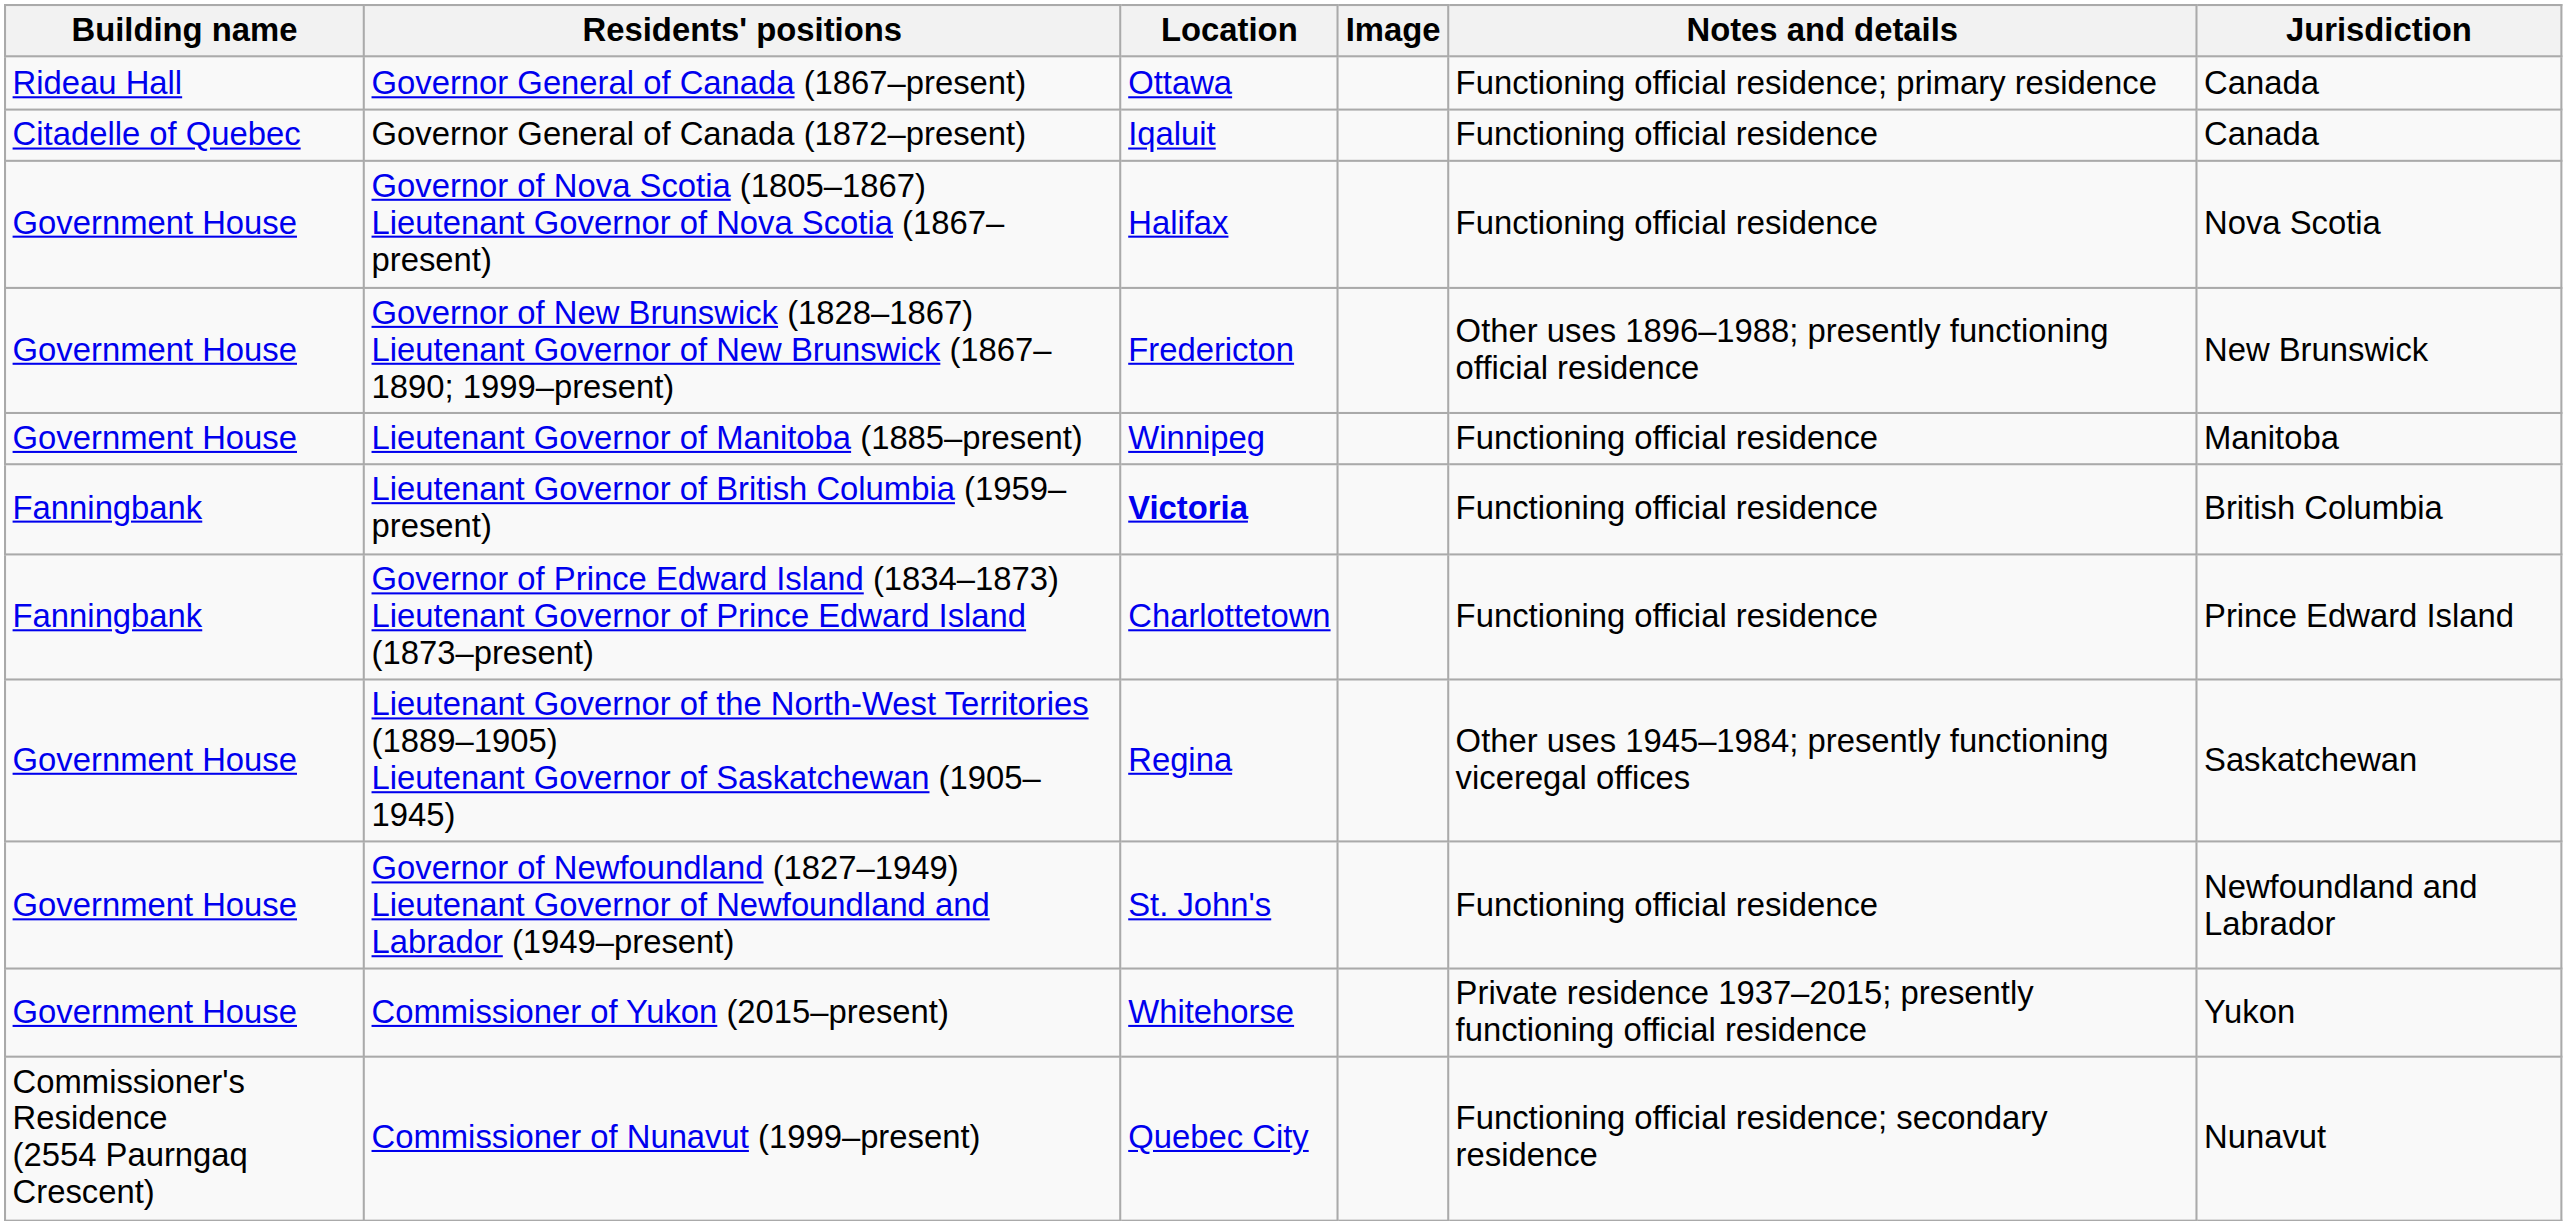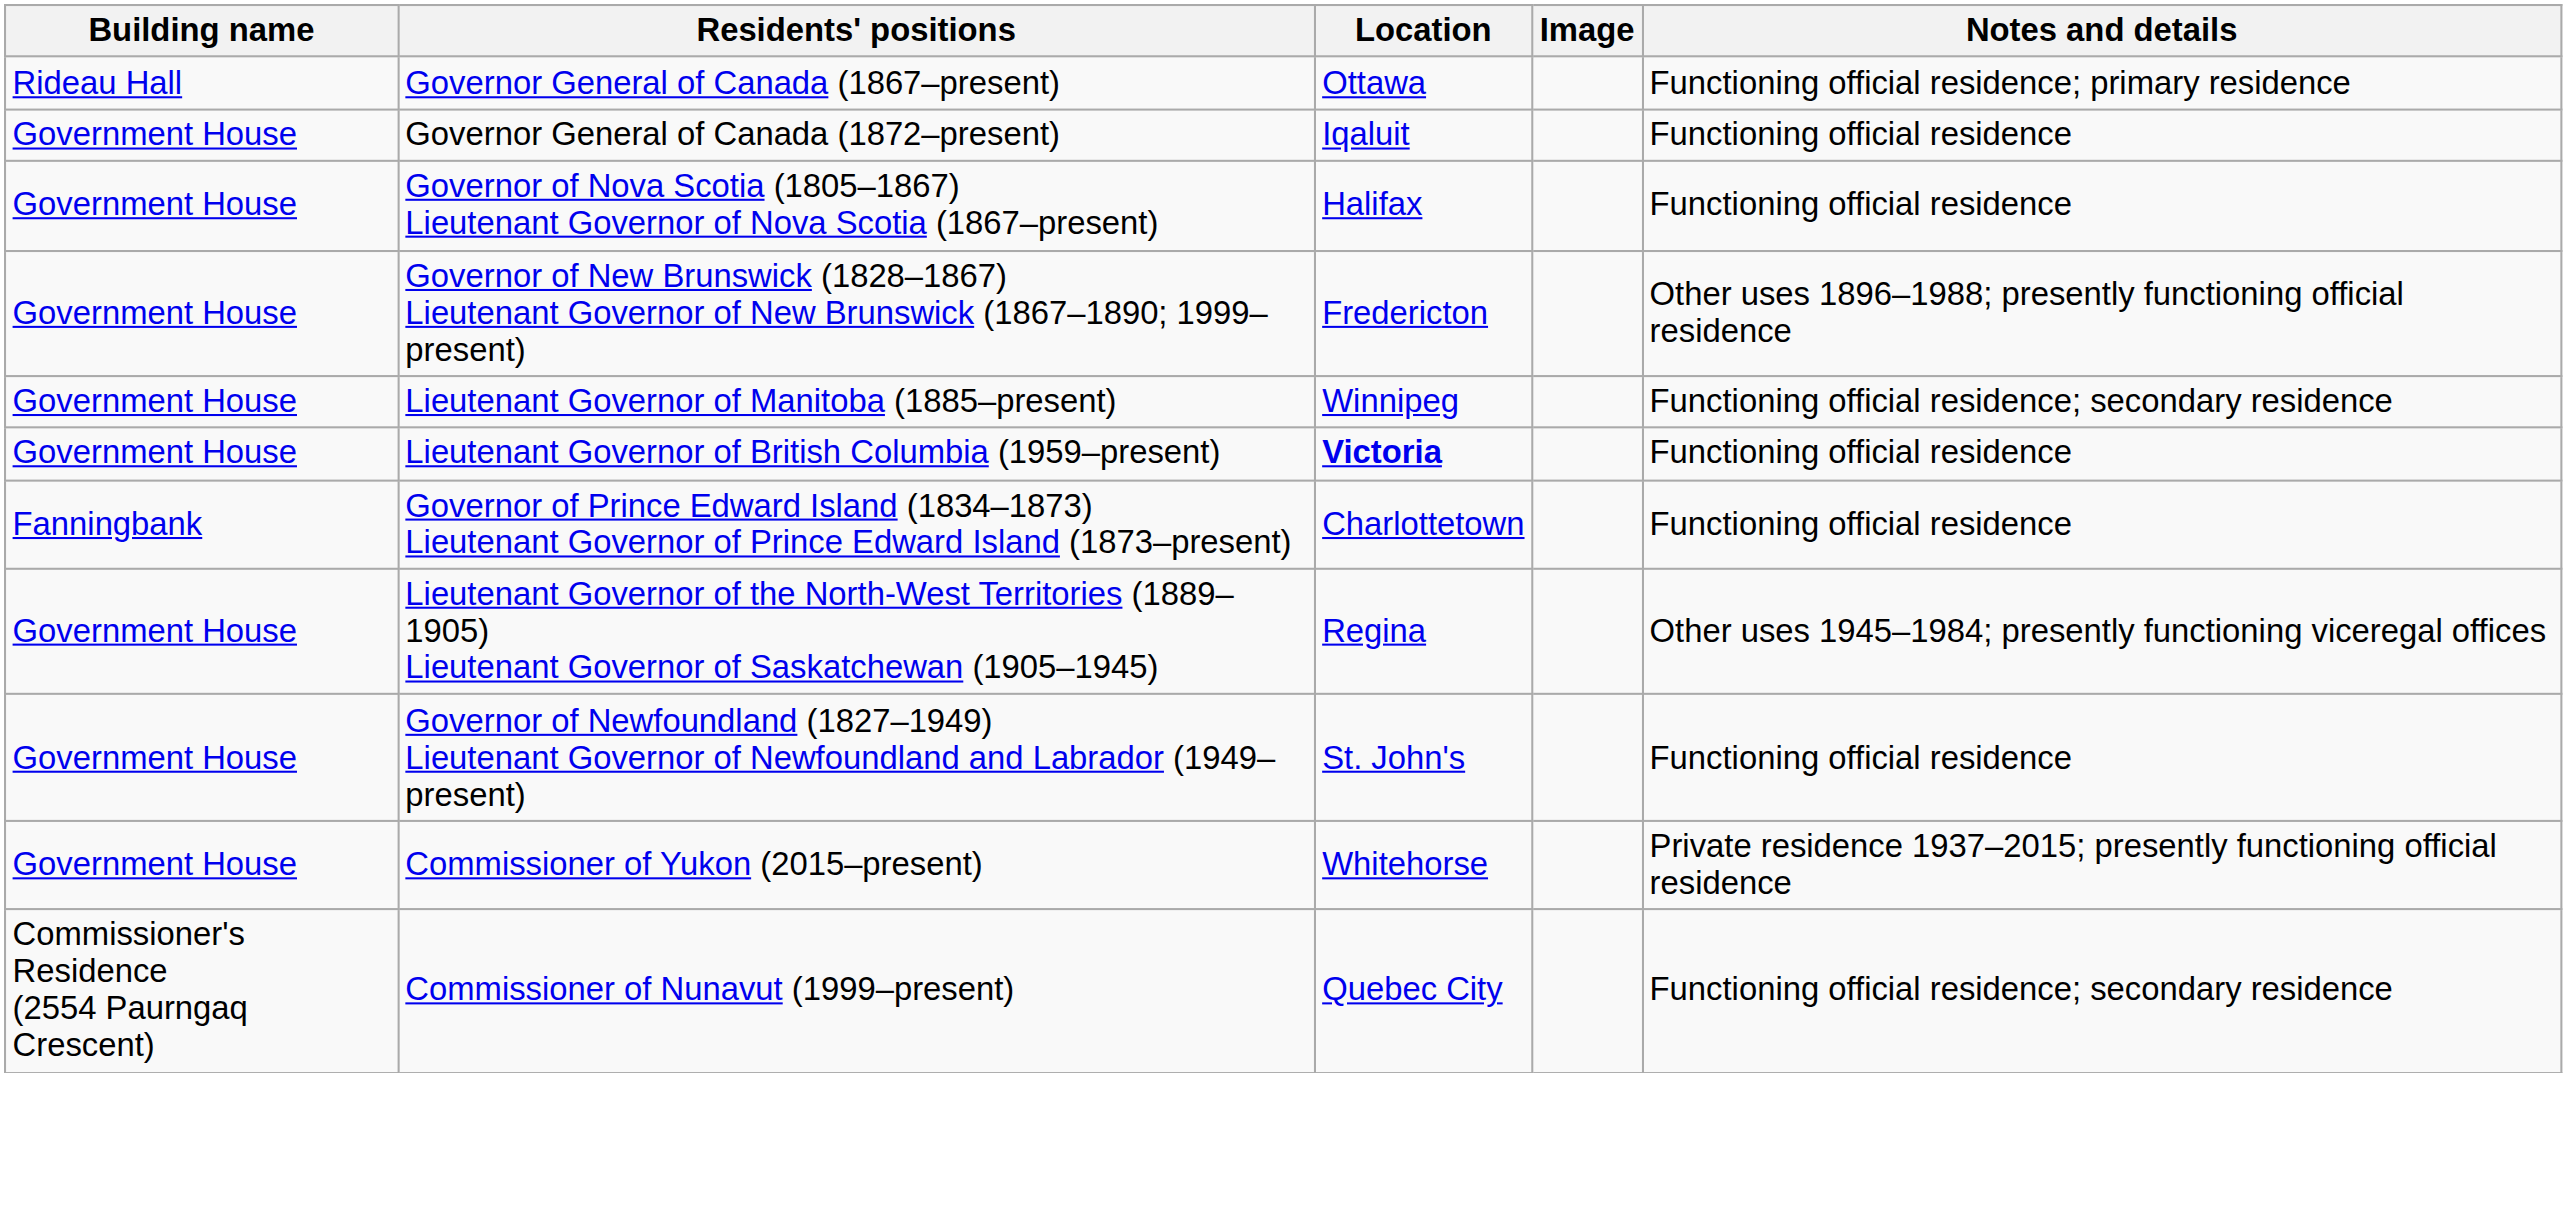 <table class="wikitable">
 <tr>
 <th>Building name</th>
 <th>Residents' positions</th>
 <th>Location</th>
 <th>Image</th>
 <th>Notes and details</th>
-<th>Jurisdiction</th>
 </tr>
 <tr>
 <td><a href='#'>Rideau Hall</a></td>
 <td><a href='#'>Governor General of Canada</a> (1867–present)</td>
 <td><a href='#'>Ottawa</a></td>
 <td align=center></td>
 <td>Functioning official residence; primary residence</td>
-<td>Canada</td>
 </tr>
 <tr>
-<td><a href='#'>Citadelle of Quebec</a></td>
+<td><a href='#'>Government House</a></td>
 <td>Governor General of Canada (1872–present)</td>
 <td><a href='#'>Iqaluit</a></td>
 <td align=center></td>
 <td>Functioning official residence</td>
-<td>Canada</td>
 </tr>
 <tr>
 <td><a href='#'>Government House</a></td>
 <td><a href='#'>Governor of Nova Scotia</a> (1805–1867)<br><a href='#'>Lieutenant Governor of Nova Scotia</a> (1867–present)</td>
 <td><a href='#'>Halifax</a></td>
 <td align=center></td>
 <td>Functioning official residence</td>
-<td>Nova Scotia</td>
 </tr>
 <tr>
 <td><a href='#'>Government House</a></td>
 <td><a href='#'>Governor of New Brunswick</a> (1828–1867)<br><a href='#'>Lieutenant Governor of New Brunswick</a> (1867–1890; 1999–present)</td>
 <td><a href='#'>Fredericton</a></td>
 <td align=center></td>
 <td>Other uses 1896–1988; presently functioning official residence</td>
-<td>New Brunswick</td>
 </tr>
 <tr>
 <td><a href='#'>Government House</a></td>
 <td><a href='#'>Lieutenant Governor of Manitoba</a> (1885–present)</td>
 <td><a href='#'>Winnipeg</a></td>
 <td align=center></td>
-<td>Functioning official residence</td>
-<td>Manitoba</td>
+<td>Functioning official residence; secondary residence</td>
 </tr>
 <tr>
-<td><a href='#'>Fanningbank</a></td>
+<td><a href='#'>Government House</a></td>
 <td><a href='#'>Lieutenant Governor of British Columbia</a> (1959–present)</td>
 <td><strong><a href='#'>Victoria</a></strong></td>
 <td align=center></td>
 <td>Functioning official residence</td>
-<td>British Columbia</td>
 </tr>
 <tr>
 <td><a href='#'>Fanningbank</a></td>
 <td><a href='#'>Governor of Prince Edward Island</a> (1834–1873)<br><a href='#'>Lieutenant Governor of Prince Edward Island</a> (1873–present)</td>
 <td><a href='#'>Charlottetown</a></td>
 <td align=center></td>
 <td>Functioning official residence</td>
-<td>Prince Edward Island</td>
 </tr>
 <tr>
 <td><a href='#'>Government House</a></td>
 <td><a href='#'>Lieutenant Governor of the North-West Territories</a> (1889–1905)<br><a href='#'>Lieutenant Governor of Saskatchewan</a> (1905–1945)</td>
 <td><a href='#'>Regina</a></td>
 <td align="center"></td>
 <td>Other uses 1945–1984; presently functioning viceregal offices</td>
-<td>Saskatchewan</td>
 </tr>
 <tr>
 <td><a href='#'>Government House</a></td>
 <td><a href='#'>Governor of Newfoundland</a> (1827–1949)<br><a href='#'>Lieutenant Governor of Newfoundland and Labrador</a> (1949–present)</td>
 <td><a href='#'>St. John's</a></td>
 <td align="center"></td>
 <td>Functioning official residence</td>
-<td>Newfoundland and Labrador</td>
 </tr>
 <tr>
 <td><a href='#'>Government House</a></td>
 <td><a href='#'>Commissioner of Yukon</a> (2015–present)</td>
 <td><a href='#'>Whitehorse</a></td>
 <td></td>
 <td>Private residence 1937–2015; presently functioning official residence</td>
-<td>Yukon</td>
 </tr>
 <tr>
 <td>Commissioner's Residence<br>(2554 Paurngaq Crescent)</td>
 <td><a href='#'>Commissioner of Nunavut</a> (1999–present)</td>
 <td><a href='#'>Quebec City</a></td>
 <td></td>
 <td>Functioning official residence; secondary residence</td>
-<td>Nunavut</td>
 </tr>
 </table>
